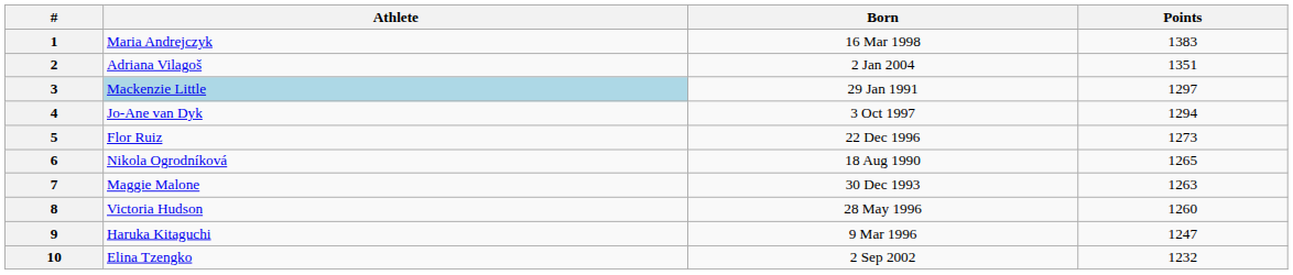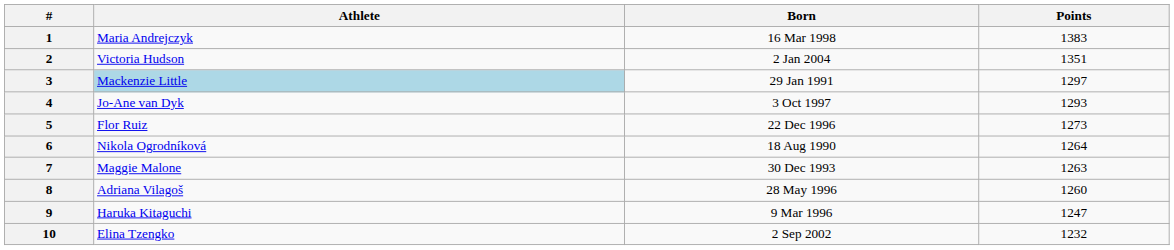 <table class="wikitable" width=80% style="font-size:90%; text-align:center;">
 <tr>
 <th>#</th>
 <th>Athlete</th>
 <th>Born</th>
 <th>Points</th>
 </tr>
 <tr>
 <th>1</th>
 <td align=left> <a href='#'>Maria Andrejczyk</a></td>
 <td>16 Mar 1998</td>
 <td>1383</td>
 </tr>
 <tr>
 <th>2</th>
-<td align=left> <a href='#'>Adriana Vilagoš</a></td>
+<td align=left> <a href='#'>Victoria Hudson</a></td>
 <td>2 Jan 2004</td>
 <td>1351</td>
 </tr>
 <tr>
 <th>3</th>
 <td align=left style="background: lightblue;"> <a href='#'>Mackenzie Little</a></td>
 <td>29 Jan 1991</td>
 <td>1297</td>
 </tr>
 <tr>
 <th>4</th>
 <td align=left> <a href='#'>Jo-Ane van Dyk</a></td>
 <td>3 Oct 1997</td>
-<td>1294</td>
+<td>1293</td>
 </tr>
 <tr>
 <th>5</th>
 <td align=left> <a href='#'>Flor Ruiz</a></td>
 <td>22 Dec 1996</td>
 <td>1273</td>
 </tr>
 <tr>
 <th>6</th>
 <td align=left> <a href='#'>Nikola Ogrodníková</a></td>
 <td>18 Aug 1990</td>
-<td>1265</td>
+<td>1264</td>
 </tr>
 <tr>
 <th>7</th>
 <td align=left> <a href='#'>Maggie Malone</a></td>
 <td>30 Dec 1993</td>
 <td>1263</td>
 </tr>
 <tr>
 <th>8</th>
-<td align=left> <a href='#'>Victoria Hudson</a></td>
+<td align=left> <a href='#'>Adriana Vilagoš</a></td>
 <td>28 May 1996</td>
 <td>1260</td>
 </tr>
 <tr>
 <th>9</th>
 <td align=left> <a href='#'>Haruka Kitaguchi</a></td>
 <td>9 Mar 1996</td>
 <td>1247</td>
 </tr>
 <tr>
 <th>10</th>
 <td align=left> <a href='#'>Elina Tzengko</a></td>
 <td>2 Sep 2002</td>
 <td>1232</td>
 </tr>
 </table>
